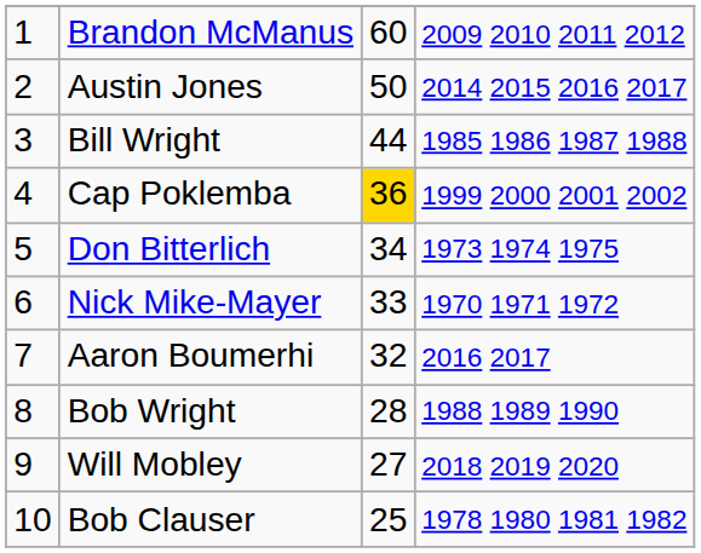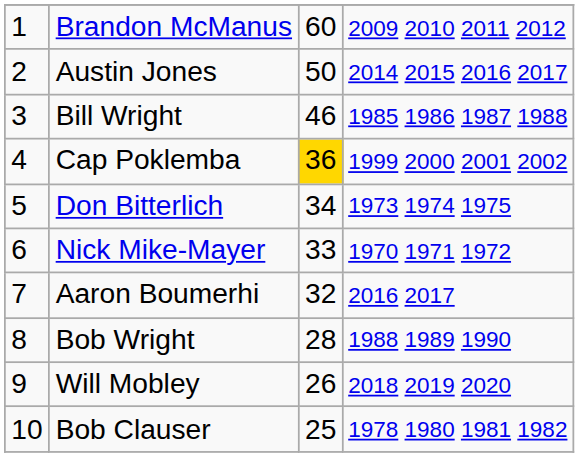 <table class="wikitable">
 <tr>
 </tr>
 <tr>
 <td>1</td>
 <td><a href='#'>Brandon McManus</a></td>
 <td>60</td>
 <td style="font-size:80%;"><a href='#'>2009</a> <a href='#'>2010</a> <a href='#'>2011</a> <a href='#'>2012</a></td>
 </tr>
 <tr>
 <td>2</td>
 <td>Austin Jones</td>
 <td>50</td>
 <td style="font-size:80%;"><a href='#'>2014</a> <a href='#'>2015</a> <a href='#'>2016</a> <a href='#'>2017</a></td>
 </tr>
 <tr>
 <td>3</td>
 <td>Bill Wright</td>
-<td>44</td>
+<td>46</td>
 <td style="font-size:80%;"><a href='#'>1985</a> <a href='#'>1986</a> <a href='#'>1987</a> <a href='#'>1988</a></td>
 </tr>
 <tr>
 <td>4</td>
 <td>Cap Poklemba</td>
 <td style="background: gold;">36</td>
 <td style="font-size:80%;"><a href='#'>1999</a> <a href='#'>2000</a> <a href='#'>2001</a> <a href='#'>2002</a></td>
 </tr>
 <tr>
 <td>5</td>
 <td><a href='#'>Don Bitterlich</a></td>
 <td>34</td>
 <td style="font-size:80%;"><a href='#'>1973</a> <a href='#'>1974</a> <a href='#'>1975</a></td>
 </tr>
 <tr>
 <td>6</td>
 <td><a href='#'>Nick Mike-Mayer</a></td>
 <td>33</td>
 <td style="font-size:80%;"><a href='#'>1970</a> <a href='#'>1971</a> <a href='#'>1972</a></td>
 </tr>
 <tr>
 <td>7</td>
 <td>Aaron Boumerhi</td>
 <td>32</td>
 <td style="font-size:80%;"><a href='#'>2016</a> <a href='#'>2017</a></td>
 </tr>
 <tr>
 <td>8</td>
 <td>Bob Wright</td>
 <td>28</td>
 <td style="font-size:80%;"><a href='#'>1988</a> <a href='#'>1989</a> <a href='#'>1990</a></td>
 </tr>
 <tr>
 <td>9</td>
 <td>Will Mobley</td>
-<td>27</td>
+<td>26</td>
 <td style="font-size:80%;"><a href='#'>2018</a> <a href='#'>2019</a> <a href='#'>2020</a></td>
 </tr>
 <tr>
 <td>10</td>
 <td>Bob Clauser</td>
 <td>25</td>
 <td style="font-size:80%;"><a href='#'>1978</a> <a href='#'>1980</a> <a href='#'>1981</a> <a href='#'>1982</a></td>
 </tr>
 </table>
